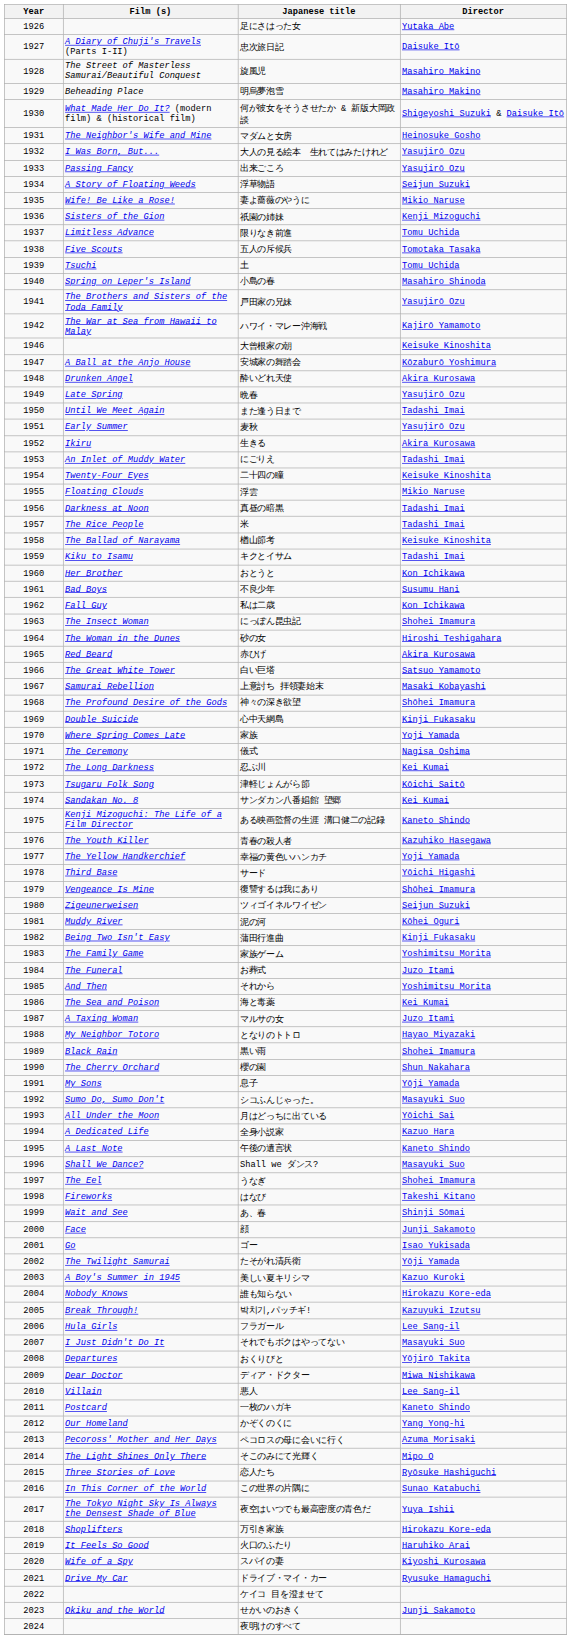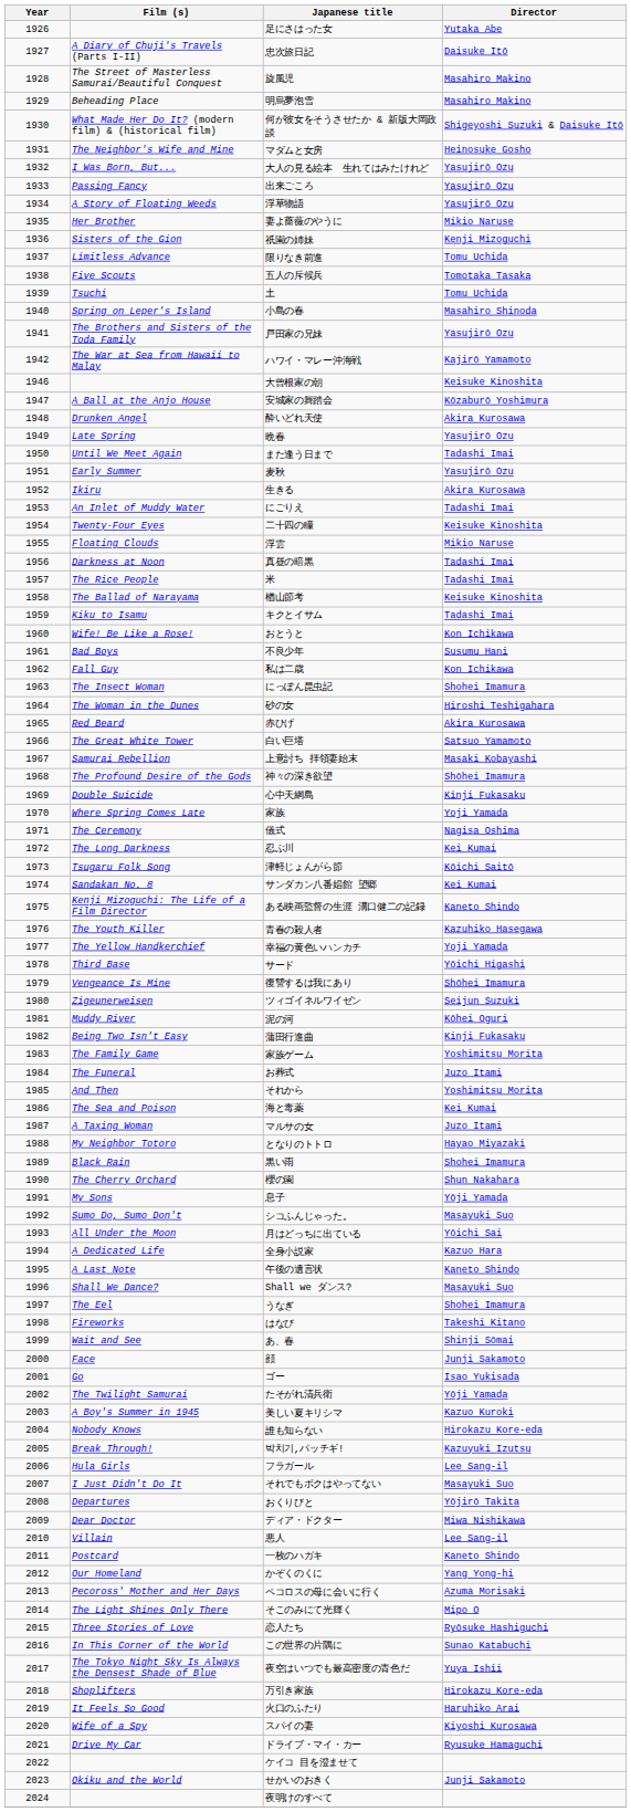 <table class="wikitable" width="95%" cellpadding="5">
 <tr>
 <th width="100"><strong>Year</strong></th>
 <th width="300"><strong>Film (s)</strong></th>
 <th width="300"><strong>Japanese title</strong></th>
 <th width="300"><strong>Director</strong></th>
 </tr>
 <tr>
 <td style="text-align:center;">1926</td>
 <td><em></em></td>
 <td>足にさはった女</td>
 <td><a href='#'>Yutaka Abe</a></td>
 </tr>
 <tr>
 <td style="text-align:center;">1927</td>
 <td><em><a href='#'>A Diary of Chuji's Travels</a></em> (Parts I-II)</td>
 <td>忠次旅日記</td>
 <td><a href='#'>Daisuke Itō</a></td>
 </tr>
 <tr>
 <td style="text-align:center;">1928</td>
 <td><em>The Street of Masterless Samurai/Beautiful Conquest</em></td>
 <td>旋風児</td>
 <td><a href='#'>Masahiro Makino</a></td>
 </tr>
 <tr>
 <td style="text-align:center;">1929</td>
 <td><em>Beheading Place</em></td>
 <td>明烏夢泡雪</td>
 <td><a href='#'>Masahiro Makino</a></td>
 </tr>
 <tr>
 <td style="text-align:center;">1930</td>
 <td><em><a href='#'>What Made Her Do It?</a></em> (modern film) &  (historical film)</td>
 <td>何が彼女をそうさせたか & 新版大岡政談</td>
 <td><a href='#'>Shigeyoshi Suzuki</a> & <a href='#'>Daisuke Itō</a></td>
 </tr>
 <tr>
 <td style="text-align:center;">1931</td>
 <td><em><a href='#'>The Neighbor's Wife and Mine</a></em></td>
 <td>マダムと女房</td>
 <td><a href='#'>Heinosuke Gosho</a></td>
 </tr>
 <tr>
 <td style="text-align:center;">1932</td>
 <td><em><a href='#'>I Was Born, But...</a></em></td>
 <td>大人の見る絵本　生れてはみたけれど</td>
 <td><a href='#'>Yasujirō Ozu</a></td>
 </tr>
 <tr>
 <td style="text-align:center;">1933</td>
 <td><em><a href='#'>Passing Fancy</a></em></td>
 <td>出来ごころ</td>
 <td><a href='#'>Yasujirō Ozu</a></td>
 </tr>
 <tr>
 <td style="text-align:center;">1934</td>
 <td><em><a href='#'>A Story of Floating Weeds</a></em></td>
 <td>浮草物語</td>
-<td><a href='#'>Seijun Suzuki</a></td>
+<td><a href='#'>Yasujirō Ozu</a></td>
 </tr>
 <tr>
 <td style="text-align:center;">1935</td>
-<td><em><a href='#'>Wife! Be Like a Rose!</a></em></td>
+<td><em><a href='#'>Her Brother</a></em></td>
 <td>妻よ薔薇のやうに</td>
 <td><a href='#'>Mikio Naruse</a></td>
 </tr>
 <tr>
 <td style="text-align:center;">1936</td>
 <td><em><a href='#'>Sisters of the Gion</a></em></td>
 <td>祇園の姉妹</td>
 <td><a href='#'>Kenji Mizoguchi</a></td>
 </tr>
 <tr>
 <td style="text-align:center;">1937</td>
 <td><em><a href='#'>Limitless Advance</a></em></td>
 <td>限りなき前進</td>
 <td><a href='#'>Tomu Uchida</a></td>
 </tr>
 <tr>
 <td style="text-align:center;">1938</td>
 <td><em><a href='#'>Five Scouts</a></em></td>
 <td>五人の斥候兵</td>
 <td><a href='#'>Tomotaka Tasaka</a></td>
 </tr>
 <tr>
 <td style="text-align:center;">1939</td>
 <td><em><a href='#'>Tsuchi</a></em></td>
 <td>土</td>
 <td><a href='#'>Tomu Uchida</a></td>
 </tr>
 <tr>
 <td style="text-align:center;">1940</td>
 <td><em><a href='#'>Spring on Leper's Island</a></em></td>
 <td>小島の春</td>
 <td><a href='#'>Masahiro Shinoda</a></td>
 </tr>
 <tr>
 <td style="text-align:center;">1941</td>
 <td><em><a href='#'>The Brothers and Sisters of the Toda Family</a></em></td>
 <td>戸田家の兄妹</td>
 <td><a href='#'>Yasujirō Ozu</a></td>
 </tr>
 <tr>
 <td style="text-align:center;">1942</td>
 <td><em><a href='#'>The War at Sea from Hawaii to Malay</a></em></td>
 <td>ハワイ・マレー沖海戦</td>
 <td><a href='#'>Kajirō Yamamoto</a></td>
 </tr>
 <tr>
 <td style="text-align:center;">1946</td>
 <td><em></em></td>
 <td>大曾根家の朝</td>
 <td><a href='#'>Keisuke Kinoshita</a></td>
 </tr>
 <tr>
 <td style="text-align:center;">1947</td>
 <td><em><a href='#'>A Ball at the Anjo House</a></em></td>
 <td>安城家の舞踏会</td>
 <td><a href='#'>Kōzaburō Yoshimura</a></td>
 </tr>
 <tr>
 <td style="text-align:center;">1948</td>
 <td><em><a href='#'>Drunken Angel</a></em></td>
 <td>酔いどれ天使</td>
 <td><a href='#'>Akira Kurosawa</a></td>
 </tr>
 <tr>
 <td style="text-align:center;">1949</td>
 <td><em><a href='#'>Late Spring</a></em></td>
 <td>晩春</td>
 <td><a href='#'>Yasujirō Ozu</a></td>
 </tr>
 <tr>
 <td style="text-align:center;">1950</td>
 <td><em><a href='#'>Until We Meet Again</a></em></td>
 <td>また逢う日まで</td>
 <td><a href='#'>Tadashi Imai</a></td>
 </tr>
 <tr>
 <td style="text-align:center;">1951</td>
 <td><em><a href='#'>Early Summer</a></em></td>
 <td>麦秋</td>
 <td><a href='#'>Yasujirō Ozu</a></td>
 </tr>
 <tr>
 <td style="text-align:center;">1952</td>
 <td><em><a href='#'>Ikiru</a></em></td>
 <td>生きる</td>
 <td><a href='#'>Akira Kurosawa</a></td>
 </tr>
 <tr>
 <td style="text-align:center;">1953</td>
 <td><em><a href='#'>An Inlet of Muddy Water</a></em></td>
 <td>にごりえ</td>
 <td><a href='#'>Tadashi Imai</a></td>
 </tr>
 <tr>
 <td style="text-align:center;">1954</td>
 <td><em><a href='#'>Twenty-Four Eyes</a></em></td>
 <td>二十四の瞳</td>
 <td><a href='#'>Keisuke Kinoshita</a></td>
 </tr>
 <tr>
 <td style="text-align:center;">1955</td>
 <td><em><a href='#'>Floating Clouds</a></em></td>
 <td>浮雲</td>
 <td><a href='#'>Mikio Naruse</a></td>
 </tr>
 <tr>
 <td style="text-align:center;">1956</td>
 <td><em><a href='#'>Darkness at Noon</a></em></td>
 <td>真昼の暗黒</td>
 <td><a href='#'>Tadashi Imai</a></td>
 </tr>
 <tr>
 <td style="text-align:center;">1957</td>
 <td><em><a href='#'>The Rice People</a></em></td>
 <td>米</td>
 <td><a href='#'>Tadashi Imai</a></td>
 </tr>
 <tr>
 <td style="text-align:center;">1958</td>
 <td><em><a href='#'>The Ballad of Narayama</a></em></td>
 <td>楢山節考</td>
 <td><a href='#'>Keisuke Kinoshita</a></td>
 </tr>
 <tr>
 <td style="text-align:center;">1959</td>
 <td><em><a href='#'>Kiku to Isamu</a></em></td>
 <td>キクとイサム</td>
 <td><a href='#'>Tadashi Imai</a></td>
 </tr>
 <tr>
 <td style="text-align:center;">1960</td>
-<td><em><a href='#'>Her Brother</a></em></td>
+<td><em><a href='#'>Wife! Be Like a Rose!</a></em></td>
 <td>おとうと</td>
 <td><a href='#'>Kon Ichikawa</a></td>
 </tr>
 <tr>
 <td style="text-align:center;">1961</td>
 <td><em><a href='#'>Bad Boys</a></em></td>
 <td>不良少年</td>
 <td><a href='#'>Susumu Hani</a></td>
 </tr>
 <tr>
 <td style="text-align:center;">1962</td>
 <td><em><a href='#'>Fall Guy</a></em></td>
 <td>私は二歳</td>
 <td><a href='#'>Kon Ichikawa</a></td>
 </tr>
 <tr>
 <td style="text-align:center;">1963</td>
 <td><em><a href='#'>The Insect Woman</a></em></td>
 <td>にっぽん昆虫記</td>
 <td><a href='#'>Shohei Imamura</a></td>
 </tr>
 <tr>
 <td style="text-align:center;">1964</td>
 <td><em><a href='#'>The Woman in the Dunes</a></em></td>
 <td>砂の女</td>
 <td><a href='#'>Hiroshi Teshigahara</a></td>
 </tr>
 <tr>
 <td style="text-align:center;">1965</td>
 <td><em><a href='#'>Red Beard</a></em></td>
 <td>赤ひげ</td>
 <td><a href='#'>Akira Kurosawa</a></td>
 </tr>
 <tr>
 <td style="text-align:center;">1966</td>
 <td><em><a href='#'>The Great White Tower</a></em></td>
 <td>白い巨塔</td>
 <td><a href='#'>Satsuo Yamamoto</a></td>
 </tr>
 <tr>
 <td style="text-align:center;">1967</td>
 <td><em><a href='#'>Samurai Rebellion</a></em></td>
 <td>上意討ち 拝領妻始末</td>
 <td><a href='#'>Masaki Kobayashi</a></td>
 </tr>
 <tr>
 <td style="text-align:center;">1968</td>
 <td><em><a href='#'>The Profound Desire of the Gods</a></em></td>
 <td>神々の深き欲望</td>
 <td><a href='#'>Shōhei Imamura</a></td>
 </tr>
 <tr>
 <td style="text-align:center;">1969</td>
 <td><em><a href='#'>Double Suicide</a></em></td>
 <td>心中天網島</td>
 <td><a href='#'>Kinji Fukasaku</a></td>
 </tr>
 <tr>
 <td style="text-align:center;">1970</td>
 <td><em><a href='#'>Where Spring Comes Late</a></em></td>
 <td>家族</td>
 <td><a href='#'>Yoji Yamada</a></td>
 </tr>
 <tr>
 <td style="text-align:center;">1971</td>
 <td><em><a href='#'>The Ceremony</a></em></td>
 <td>儀式</td>
 <td><a href='#'>Nagisa Oshima</a></td>
 </tr>
 <tr>
 <td style="text-align:center;">1972</td>
 <td><em><a href='#'>The Long Darkness</a></em></td>
 <td>忍ぶ川</td>
 <td><a href='#'>Kei Kumai</a></td>
 </tr>
 <tr>
 <td style="text-align:center;">1973</td>
 <td><em><a href='#'>Tsugaru Folk Song</a></em></td>
 <td>津軽じょんがら節</td>
 <td><a href='#'>Kōichi Saitō</a></td>
 </tr>
 <tr>
 <td style="text-align:center;">1974</td>
 <td><em><a href='#'>Sandakan No. 8</a></em></td>
 <td>サンダカン八番娼館 望郷</td>
 <td><a href='#'>Kei Kumai</a></td>
 </tr>
 <tr>
 <td style="text-align:center;">1975</td>
 <td><em><a href='#'>Kenji Mizoguchi: The Life of a Film Director</a></em></td>
 <td>ある映画監督の生涯 溝口健二の記録</td>
 <td><a href='#'>Kaneto Shindo</a></td>
 </tr>
 <tr>
 <td style="text-align:center;">1976</td>
 <td><em><a href='#'>The Youth Killer</a></em></td>
 <td>青春の殺人者</td>
 <td><a href='#'>Kazuhiko Hasegawa</a></td>
 </tr>
 <tr>
 <td style="text-align:center;">1977</td>
 <td><em><a href='#'>The Yellow Handkerchief</a></em></td>
 <td>幸福の黄色いハンカチ</td>
 <td><a href='#'>Yoji Yamada</a></td>
 </tr>
 <tr>
 <td style="text-align:center;">1978</td>
 <td><em><a href='#'>Third Base</a></em></td>
 <td>サード</td>
 <td><a href='#'>Yōichi Higashi</a></td>
 </tr>
 <tr>
 <td style="text-align:center;">1979</td>
 <td><em><a href='#'>Vengeance Is Mine</a></em></td>
 <td>復讐するは我にあり</td>
 <td><a href='#'>Shōhei Imamura</a></td>
 </tr>
 <tr>
 <td style="text-align:center;">1980</td>
 <td><em><a href='#'>Zigeunerweisen</a></em></td>
 <td>ツィゴイネルワイゼン</td>
 <td><a href='#'>Seijun Suzuki</a></td>
 </tr>
 <tr>
 <td style="text-align:center;">1981</td>
 <td><em><a href='#'>Muddy River</a></em></td>
 <td>泥の河</td>
 <td><a href='#'>Kōhei Oguri</a></td>
 </tr>
 <tr>
 <td style="text-align:center;">1982</td>
 <td><em><a href='#'>Being Two Isn't Easy</a></em></td>
 <td>蒲田行進曲</td>
 <td><a href='#'>Kinji Fukasaku</a></td>
 </tr>
 <tr>
 <td style="text-align:center;">1983</td>
 <td><em><a href='#'>The Family Game</a></em></td>
 <td>家族ゲーム</td>
 <td><a href='#'>Yoshimitsu Morita</a></td>
 </tr>
 <tr>
 <td style="text-align:center;">1984</td>
 <td><em><a href='#'>The Funeral</a></em></td>
 <td>お葬式</td>
 <td><a href='#'>Juzo Itami</a></td>
 </tr>
 <tr>
 <td style="text-align:center;">1985</td>
 <td><em><a href='#'>And Then</a></em></td>
 <td>それから</td>
 <td><a href='#'>Yoshimitsu Morita</a></td>
 </tr>
 <tr>
 <td style="text-align:center;">1986</td>
 <td><em><a href='#'>The Sea and Poison</a></em></td>
 <td>海と毒薬</td>
 <td><a href='#'>Kei Kumai</a></td>
 </tr>
 <tr>
 <td style="text-align:center;">1987</td>
 <td><em><a href='#'>A Taxing Woman</a></em></td>
 <td>マルサの女</td>
 <td><a href='#'>Juzo Itami</a></td>
 </tr>
 <tr>
 <td style="text-align:center;">1988</td>
 <td><em><a href='#'>My Neighbor Totoro</a></em></td>
 <td>となりのトトロ</td>
 <td><a href='#'>Hayao Miyazaki</a></td>
 </tr>
 <tr>
 <td style="text-align:center;">1989</td>
 <td><em><a href='#'>Black Rain</a></em></td>
 <td>黒い雨</td>
 <td><a href='#'>Shohei Imamura</a></td>
 </tr>
 <tr>
 <td style="text-align:center;">1990</td>
 <td><em><a href='#'>The Cherry Orchard</a></em></td>
 <td>櫻の園</td>
 <td><a href='#'>Shun Nakahara</a></td>
 </tr>
 <tr>
 <td style="text-align:center;">1991</td>
 <td><em><a href='#'>My Sons</a></em></td>
 <td>息子</td>
 <td><a href='#'>Yōji Yamada</a></td>
 </tr>
 <tr>
 <td style="text-align:center;">1992</td>
 <td><em><a href='#'>Sumo Do, Sumo Don't</a></em></td>
 <td>シコふんじゃった。</td>
 <td><a href='#'>Masayuki Suo</a></td>
 </tr>
 <tr>
 <td style="text-align:center;">1993</td>
 <td><em><a href='#'>All Under the Moon</a></em></td>
 <td>月はどっちに出ている</td>
 <td><a href='#'>Yōichi Sai</a></td>
 </tr>
 <tr>
 <td style="text-align:center;">1994</td>
 <td><em><a href='#'>A Dedicated Life</a></em></td>
 <td>全身小説家</td>
 <td><a href='#'>Kazuo Hara</a></td>
 </tr>
 <tr>
 <td style="text-align:center;">1995</td>
 <td><em><a href='#'>A Last Note</a></em></td>
 <td>午後の遺言状</td>
 <td><a href='#'>Kaneto Shindo</a></td>
 </tr>
 <tr>
 <td style="text-align:center;">1996</td>
 <td><em><a href='#'>Shall We Dance?</a></em></td>
 <td>Shall we ダンス?</td>
 <td><a href='#'>Masayuki Suo</a></td>
 </tr>
 <tr>
 <td style="text-align:center;">1997</td>
 <td><em><a href='#'>The Eel</a></em></td>
 <td>うなぎ</td>
 <td><a href='#'>Shohei Imamura</a></td>
 </tr>
 <tr>
 <td style="text-align:center;">1998</td>
 <td><em><a href='#'>Fireworks</a></em></td>
 <td>はなび</td>
 <td><a href='#'>Takeshi Kitano</a></td>
 </tr>
 <tr>
 <td style="text-align:center;">1999</td>
 <td><em><a href='#'>Wait and See</a></em></td>
 <td>あ、春</td>
 <td><a href='#'>Shinji Sōmai</a></td>
 </tr>
 <tr>
 <td style="text-align:center;">2000</td>
 <td><em><a href='#'>Face</a></em></td>
 <td>顔</td>
 <td><a href='#'>Junji Sakamoto</a></td>
 </tr>
 <tr>
 <td style="text-align:center;">2001</td>
 <td><em><a href='#'>Go</a></em></td>
 <td>ゴー</td>
 <td><a href='#'>Isao Yukisada</a></td>
 </tr>
 <tr>
 <td style="text-align:center;">2002</td>
 <td><em><a href='#'>The Twilight Samurai</a></em></td>
 <td>たそがれ清兵衛</td>
 <td><a href='#'>Yōji Yamada</a></td>
 </tr>
 <tr>
 <td style="text-align:center;">2003</td>
 <td><em><a href='#'>A Boy's Summer in 1945</a></em></td>
 <td>美しい夏キリシマ</td>
 <td><a href='#'>Kazuo Kuroki</a></td>
 </tr>
 <tr>
 <td style="text-align:center;">2004</td>
 <td><em><a href='#'>Nobody Knows</a></em></td>
 <td>誰も知らない</td>
 <td><a href='#'>Hirokazu Kore-eda</a></td>
 </tr>
 <tr>
 <td style="text-align:center;">2005</td>
 <td><em><a href='#'>Break Through!</a></em></td>
 <td>박치기,パッチギ!</td>
 <td><a href='#'>Kazuyuki Izutsu</a></td>
 </tr>
 <tr>
 <td style="text-align:center;">2006</td>
 <td><em><a href='#'>Hula Girls</a></em></td>
 <td>フラガール</td>
 <td><a href='#'>Lee Sang-il</a></td>
 </tr>
 <tr>
 <td style="text-align:center;">2007</td>
 <td><em><a href='#'>I Just Didn't Do It</a></em></td>
 <td>それでもボクはやってない</td>
 <td><a href='#'>Masayuki Suo</a></td>
 </tr>
 <tr>
 <td style="text-align:center;">2008</td>
 <td><em><a href='#'>Departures</a></em></td>
 <td>おくりびと</td>
 <td><a href='#'>Yōjirō Takita</a></td>
 </tr>
 <tr>
 <td style="text-align:center;">2009</td>
 <td><em><a href='#'>Dear Doctor</a></em></td>
 <td>ディア・ドクター</td>
 <td><a href='#'>Miwa Nishikawa</a></td>
 </tr>
 <tr>
 <td style="text-align:center;">2010</td>
 <td><em><a href='#'>Villain</a></em></td>
 <td>悪人</td>
 <td><a href='#'>Lee Sang-il</a></td>
 </tr>
 <tr>
 <td style="text-align:center;">2011</td>
 <td><em><a href='#'>Postcard</a></em></td>
 <td>一枚のハガキ</td>
 <td><a href='#'>Kaneto Shindo</a></td>
 </tr>
 <tr>
 <td style="text-align:center;">2012</td>
 <td><em><a href='#'>Our Homeland</a></em></td>
 <td>かぞくのくに</td>
 <td><a href='#'>Yang Yong-hi</a></td>
 </tr>
 <tr>
 <td style="text-align:center;">2013</td>
 <td><em><a href='#'>Pecoross' Mother and Her Days</a></em></td>
 <td>ペコロスの母に会いに行く</td>
 <td><a href='#'>Azuma Morisaki</a></td>
 </tr>
 <tr>
 <td style="text-align:center;">2014</td>
 <td><em><a href='#'>The Light Shines Only There</a></em></td>
 <td>そこのみにて光輝く</td>
 <td><a href='#'>Mipo O</a></td>
 </tr>
 <tr>
 <td style="text-align:center;">2015</td>
 <td><em><a href='#'>Three Stories of Love</a></em></td>
 <td>恋人たち</td>
 <td><a href='#'>Ryōsuke Hashiguchi</a></td>
 </tr>
 <tr>
 <td style="text-align:center;">2016</td>
 <td><em><a href='#'>In This Corner of the World</a></em></td>
 <td>この世界の片隅に</td>
 <td><a href='#'>Sunao Katabuchi</a></td>
 </tr>
 <tr>
 <td style="text-align:center;">2017</td>
 <td><em><a href='#'>The Tokyo Night Sky Is Always the Densest Shade of Blue </a></em></td>
 <td>夜空はいつでも最高密度の青色だ</td>
 <td><a href='#'>Yuya Ishii</a></td>
 </tr>
 <tr>
 <td style="text-align:center;">2018</td>
 <td><em><a href='#'>Shoplifters</a></em></td>
 <td>万引き家族</td>
 <td><a href='#'>Hirokazu Kore-eda</a></td>
 </tr>
 <tr>
 <td style="text-align:center;">2019</td>
 <td><em><a href='#'>It Feels So Good</a></em></td>
 <td>火口のふたり</td>
 <td><a href='#'>Haruhiko Arai</a></td>
 </tr>
 <tr>
 <td style="text-align:center;">2020</td>
 <td><em><a href='#'>Wife of a Spy</a></em></td>
 <td>スパイの妻</td>
 <td><a href='#'>Kiyoshi Kurosawa</a></td>
 </tr>
 <tr>
 <td style="text-align:center;">2021</td>
 <td><em><a href='#'>Drive My Car</a></em></td>
 <td>ドライブ・マイ・カー</td>
 <td><a href='#'>Ryusuke Hamaguchi</a></td>
 </tr>
 <tr>
 <td style="text-align:center;">2022</td>
 <td><em></em></td>
 <td>ケイコ 目を澄ませて</td>
 <td></td>
 </tr>
 <tr>
 <td style="text-align:center;">2023</td>
 <td><em><a href='#'>Okiku and the World</a></em></td>
 <td>せかいのおきく</td>
 <td><a href='#'>Junji Sakamoto</a></td>
 </tr>
 <tr>
 <td style="text-align:center;">2024</td>
 <td><em></em></td>
 <td>夜明けのすべて</td>
 <td></td>
 </tr>
 <tr>
 </tr>
 </table>
